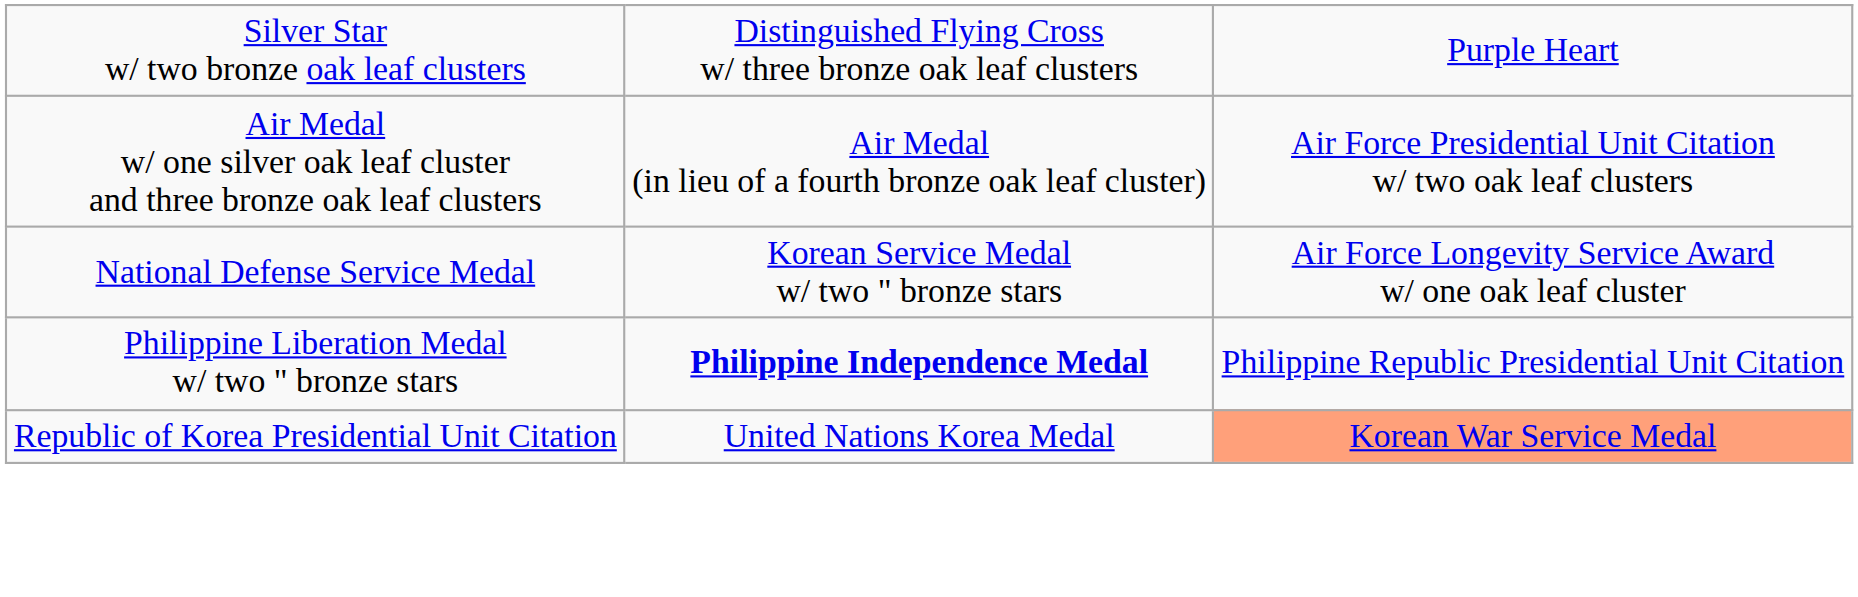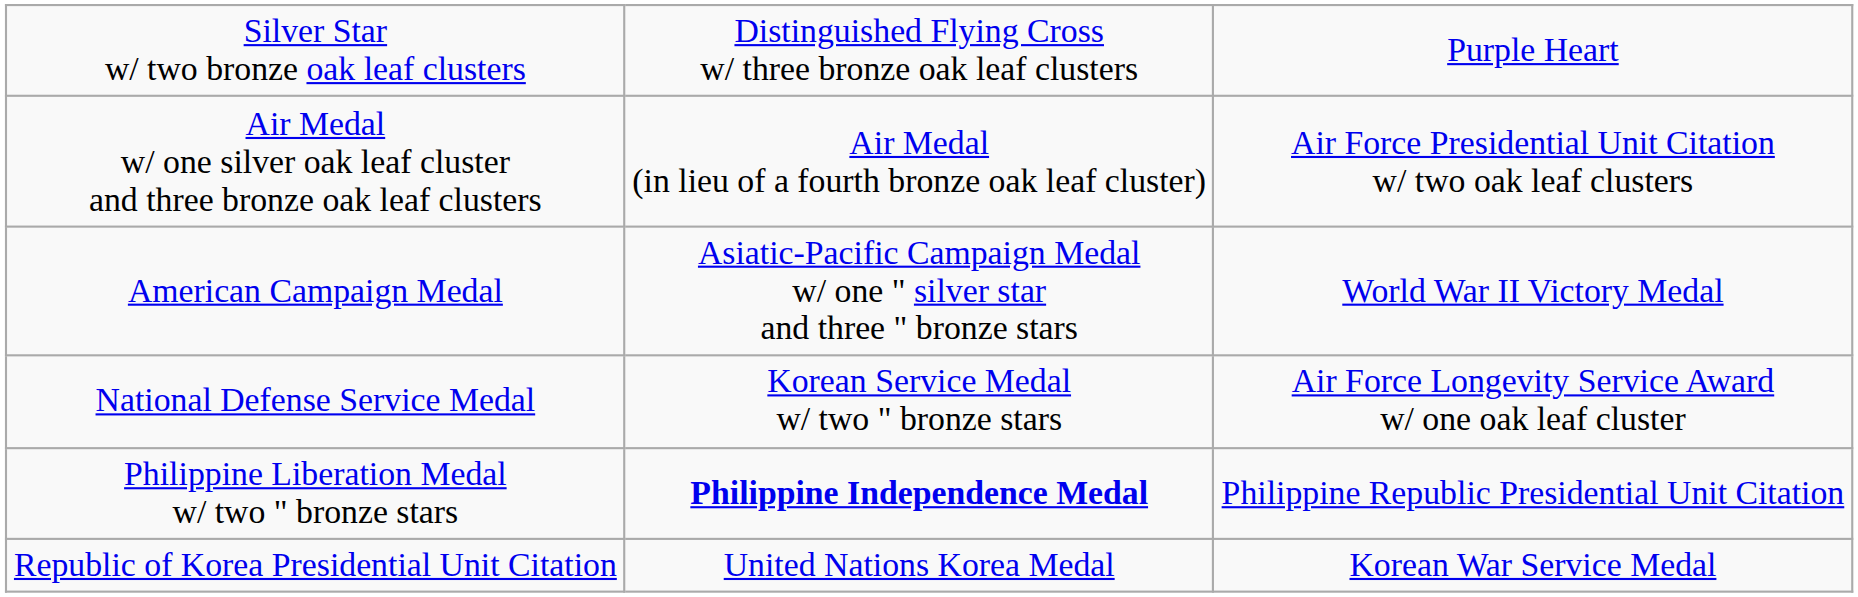 <table class="wikitable" style="margin-left: auto; margin-right: auto; text-align: center; margin-top: -1px;">
 <tr>
 <td><a href='#'>Silver Star</a><br>w/ two bronze <a href='#'>oak leaf clusters</a></td>
 <td><a href='#'>Distinguished Flying Cross</a><br>w/ three bronze oak leaf clusters</td>
 <td><a href='#'>Purple Heart</a></td>
 </tr>
 <tr>
 <td><a href='#'>Air Medal</a><br>w/ one silver oak leaf cluster<br>and three bronze oak leaf clusters</td>
 <td><a href='#'>Air Medal</a><br>(in lieu of a fourth bronze oak leaf cluster)</td>
 <td><a href='#'>Air Force Presidential Unit Citation</a><br>w/ two oak leaf clusters</td>
+</tr>
+<tr>
+<td><a href='#'>American Campaign Medal</a></td>
+<td><a href='#'>Asiatic-Pacific Campaign Medal</a><br>w/ one " <a href='#'>silver star</a><br>and three " bronze stars</td>
+<td><a href='#'>World War II Victory Medal</a></td>
 </tr>
 <tr>
 <td><a href='#'>National Defense Service Medal</a></td>
 <td><a href='#'>Korean Service Medal</a><br> w/ two " bronze stars</td>
 <td><a href='#'>Air Force Longevity Service Award</a><br>w/ one oak leaf cluster</td>
 </tr>
 <tr>
 <td><a href='#'>Philippine Liberation Medal</a><br>w/ two " bronze stars</td>
 <td><strong><a href='#'>Philippine Independence Medal</a></strong></td>
 <td><a href='#'>Philippine Republic Presidential Unit Citation</a></td>
 </tr>
 <tr>
 <td><a href='#'>Republic of Korea Presidential Unit Citation</a></td>
 <td><a href='#'>United Nations Korea Medal</a></td>
-<td style="background: lightsalmon;"><a href='#'>Korean War Service Medal</a></td>
+<td><a href='#'>Korean War Service Medal</a></td>
 </tr>
 </table>
